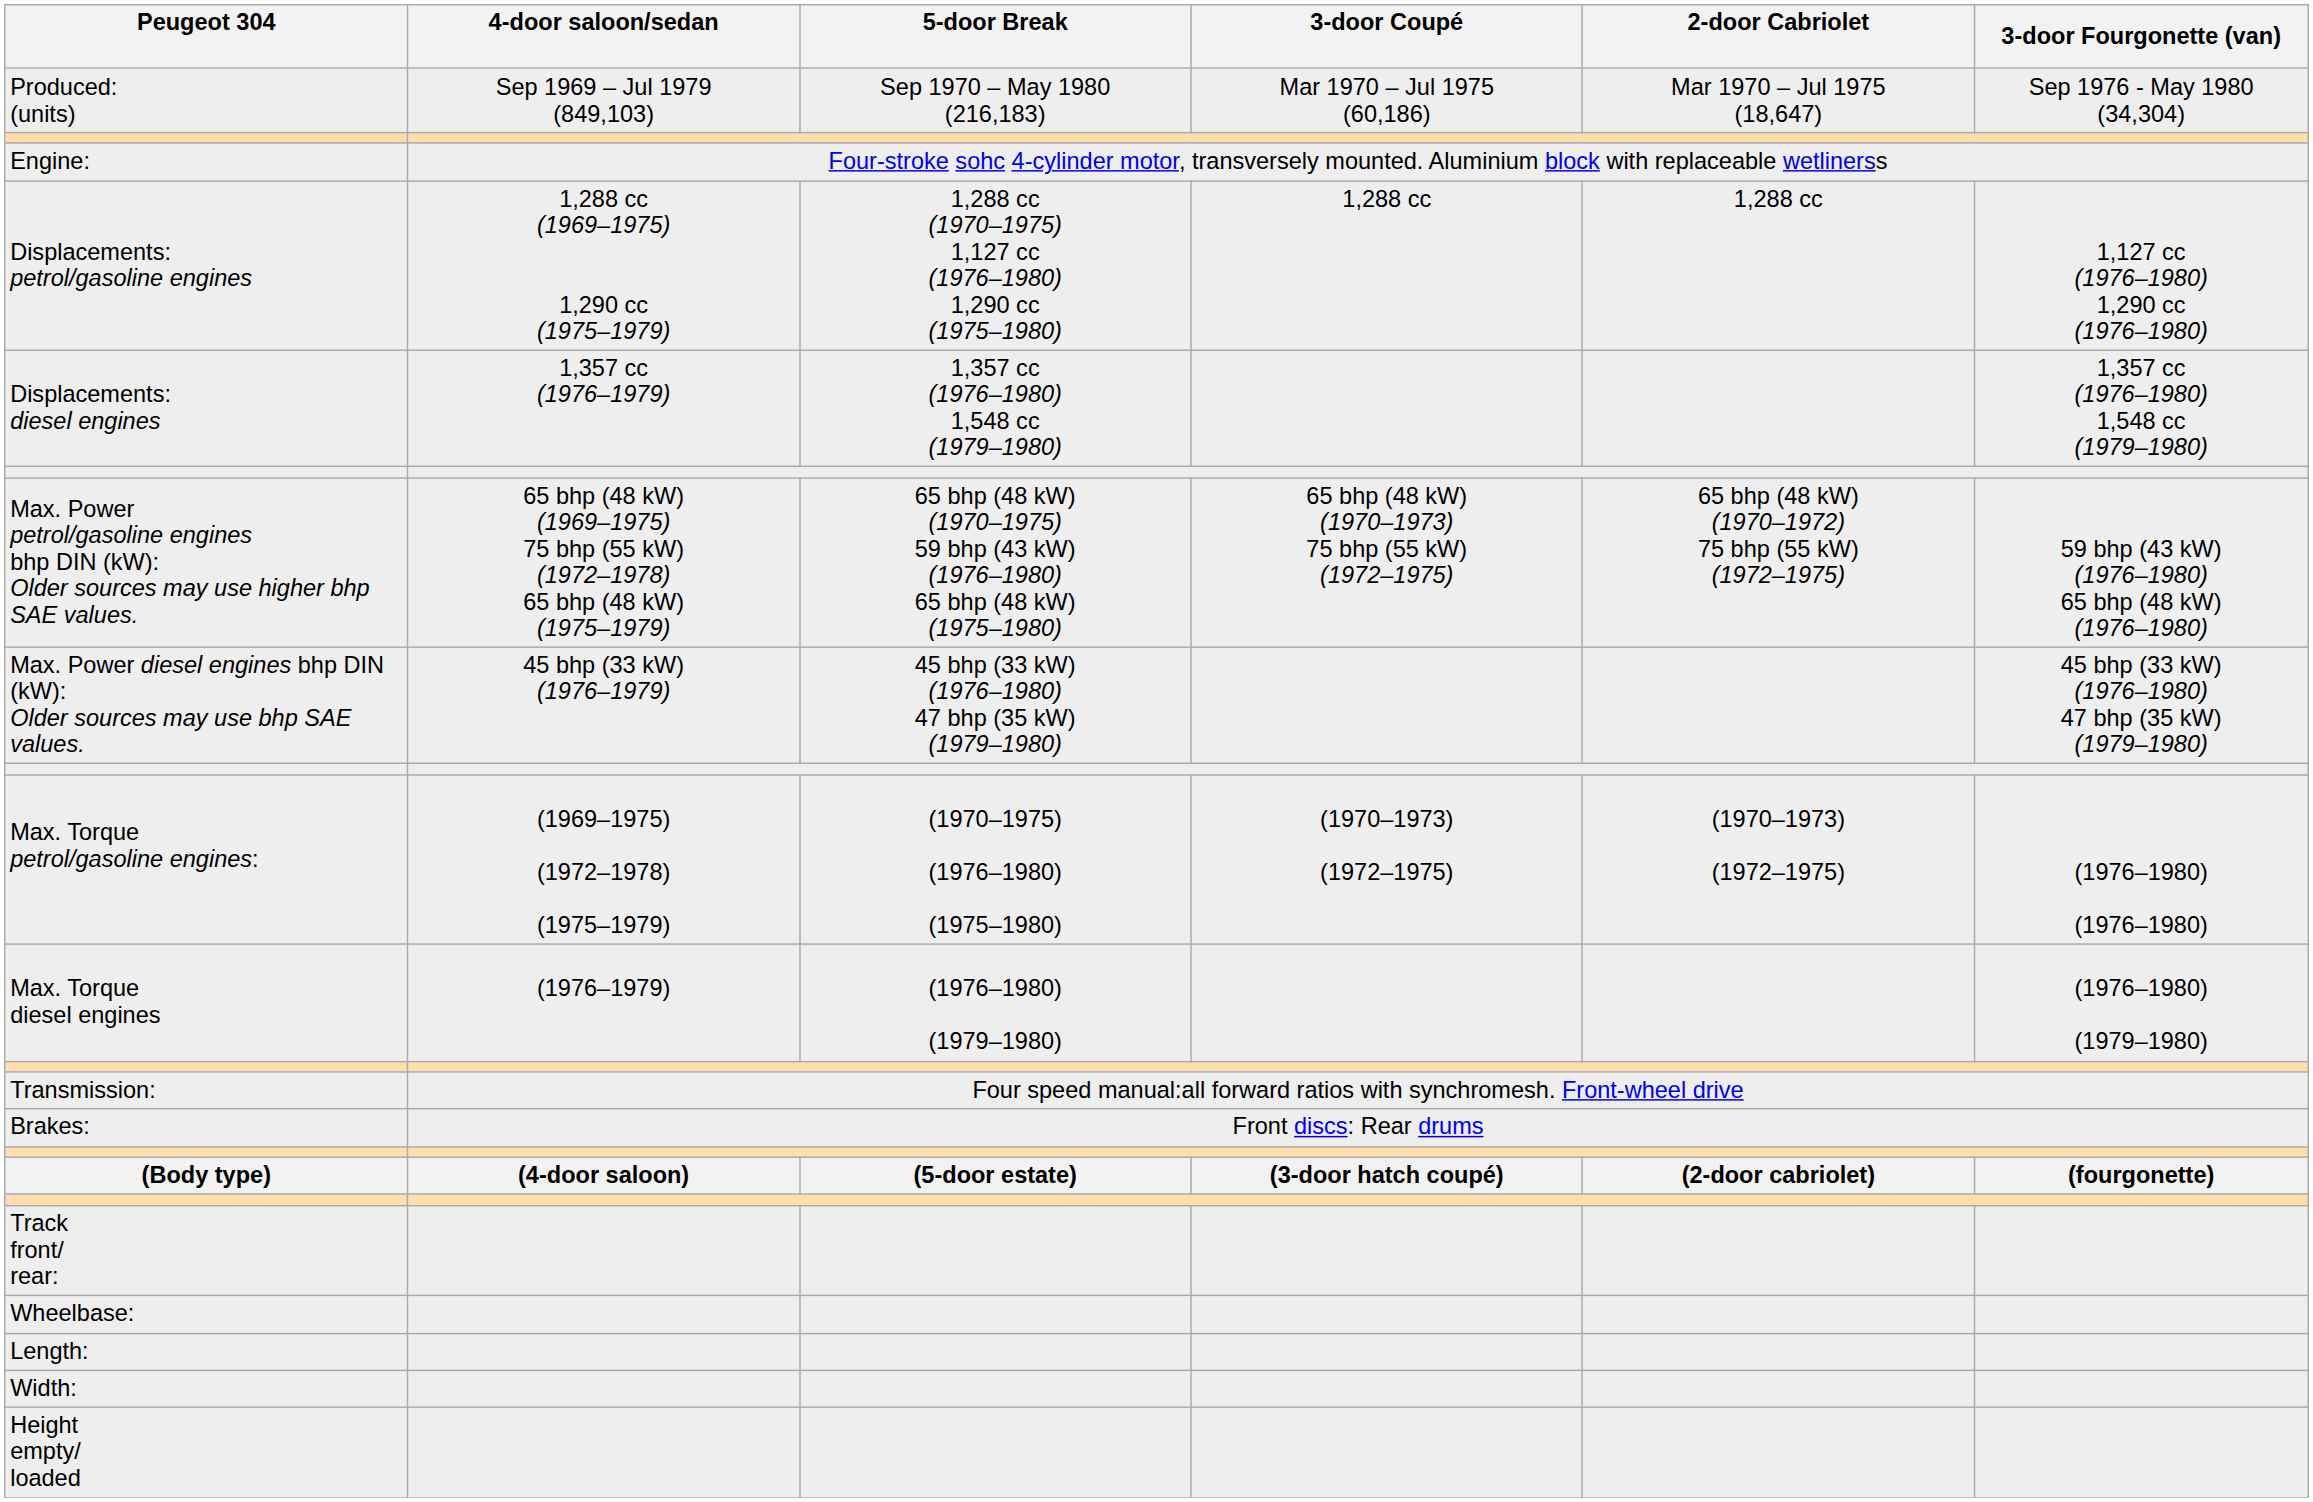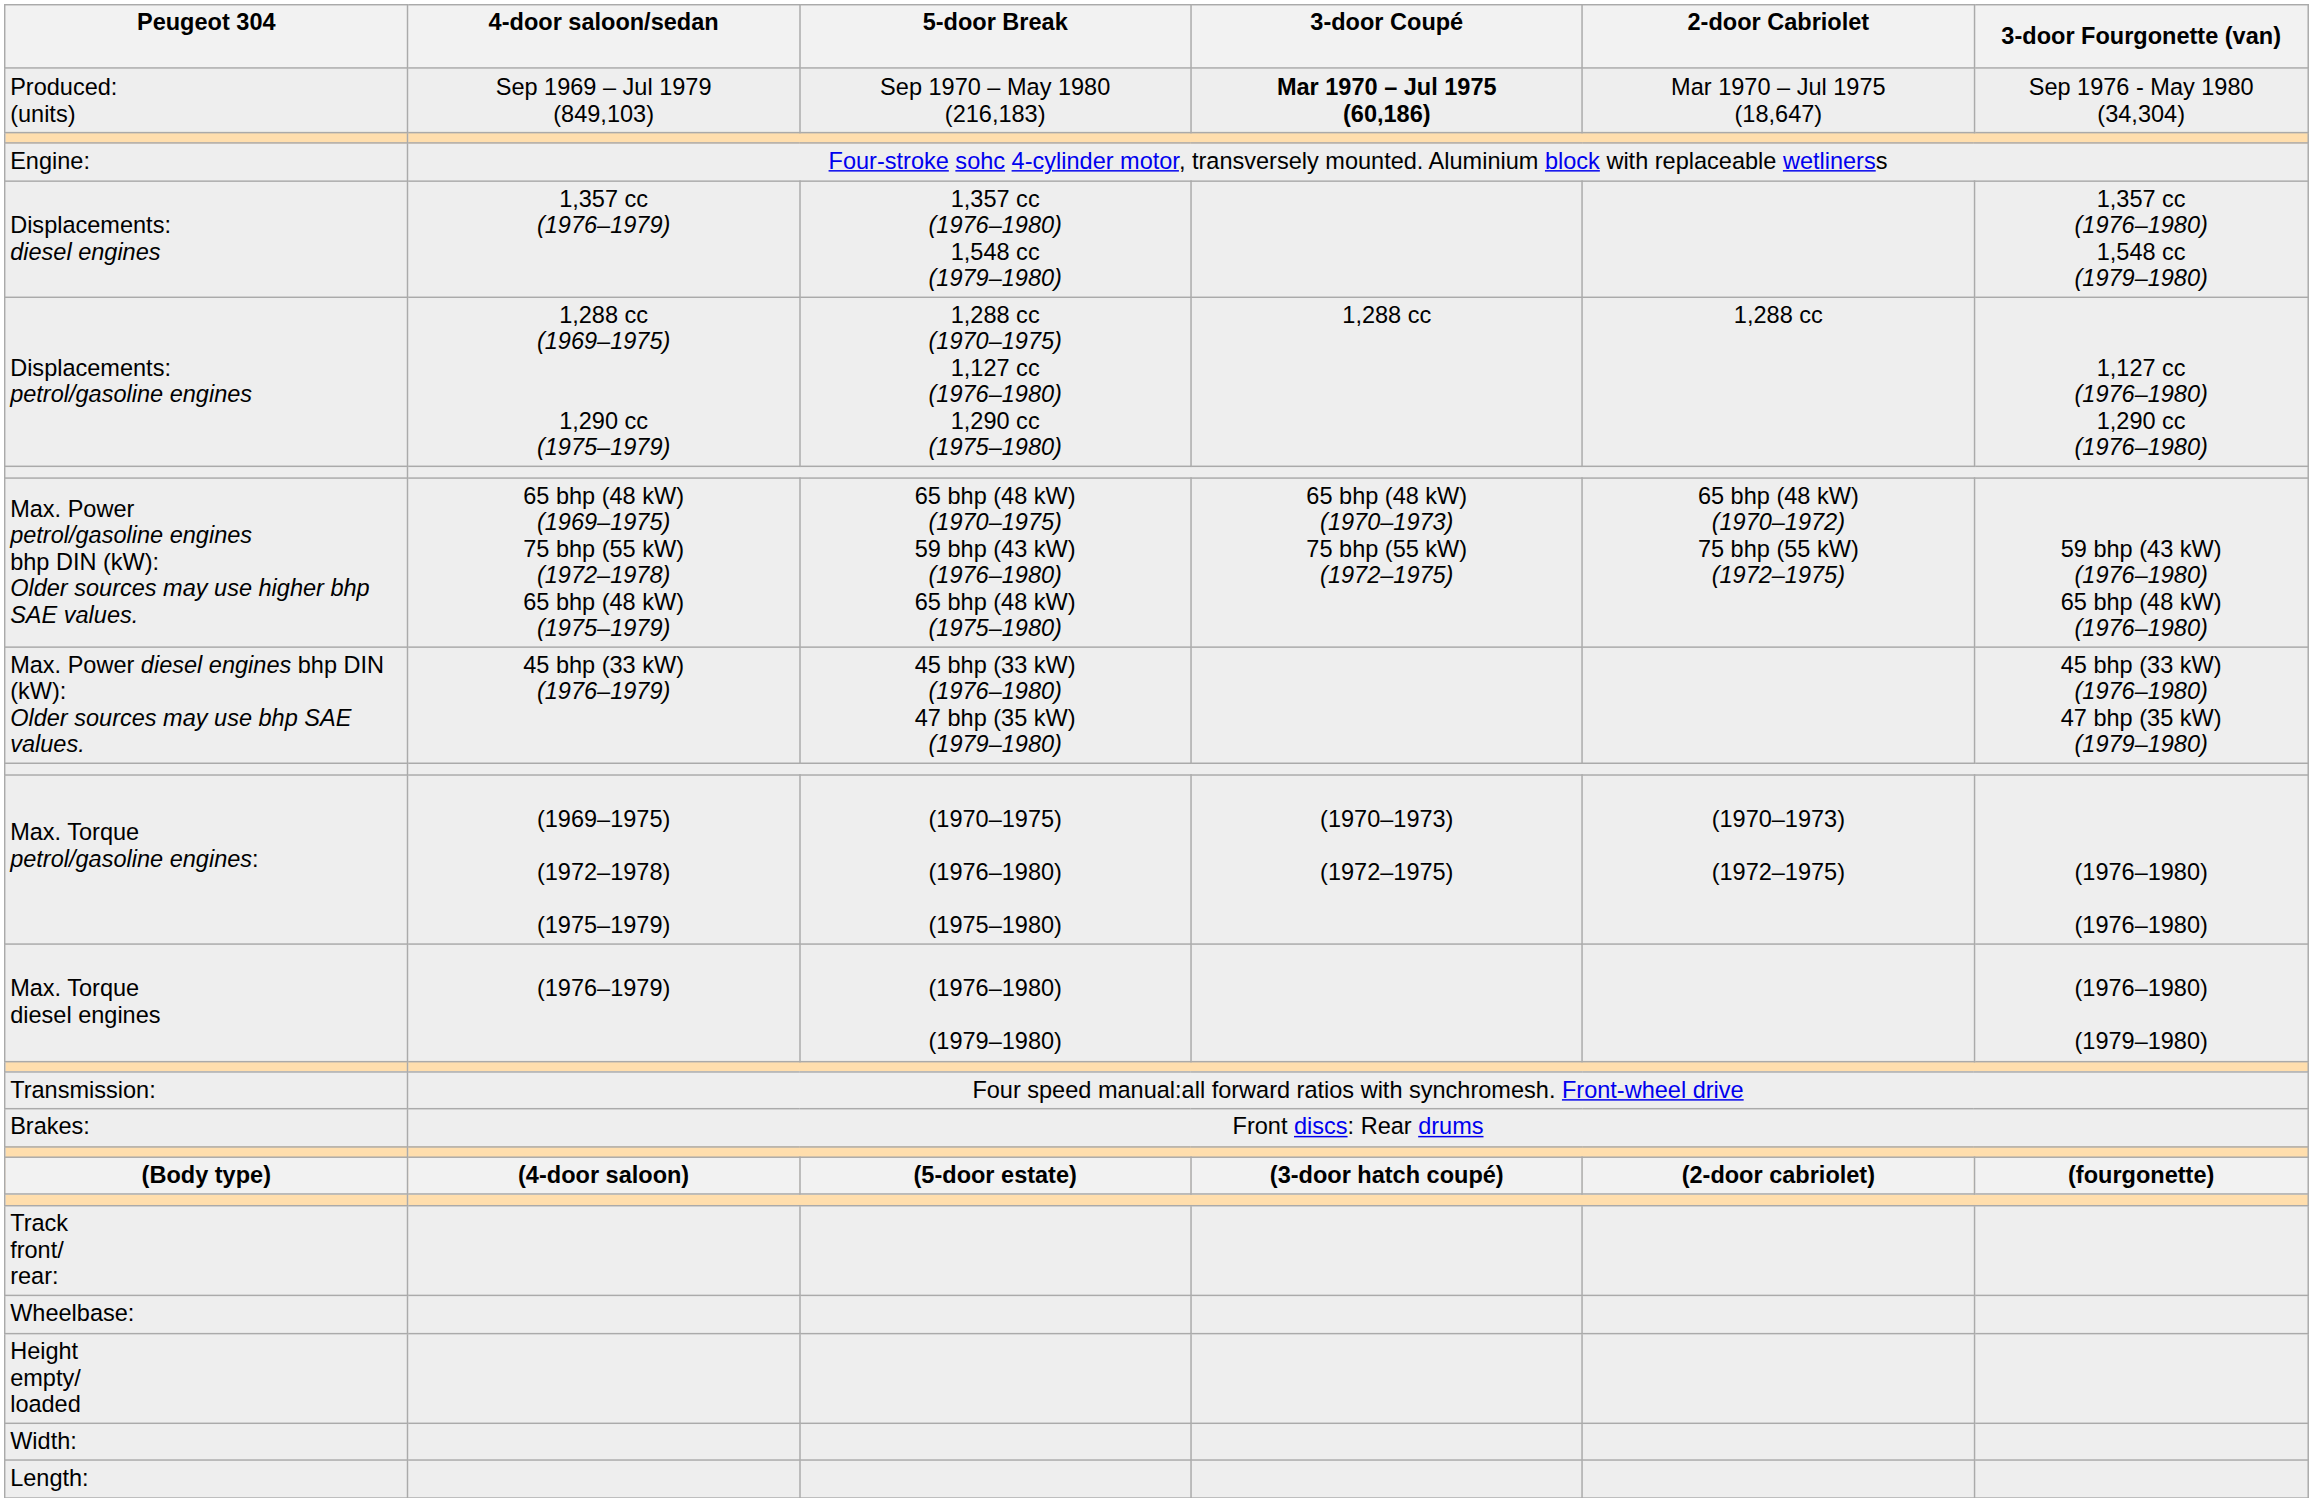 <table class="wikitable">
 <tr>
 <th width="17.5%">Peugeot 304<br><br></th>
 <th width="16.5%">4-door saloon/sedan<br><br></th>
 <th width="16.5%">5-door Break<br><br></th>
 <th width="16.5%">3-door Coupé<br><br></th>
 <th width="16.5%">2-door Cabriolet<br><br></th>
 <th width="16.5%">3-door Fourgonette (van)</th>
 </tr>
 <tr style="background:#EEEEEE;">
 <td>Produced:<br>(units) </td>
 <td align="center">Sep 1969 – Jul 1979<br>(849,103)</td>
 <td align="center">Sep 1970 – May 1980<br>(216,183)</td>
-<td align="center">Mar 1970 – Jul 1975<br>(60,186)</td>
+<td align="center"><strong>Mar 1970 – Jul 1975<br>(60,186)</strong></td>
 <td align="center">Mar 1970 – Jul 1975<br>(18,647)</td>
 <td align="center">Sep 1976  - May 1980<br>(34,304)</td>
 </tr>
 <tr style="background:#FFDEAD;">
 <td></td>
 <td colspan="5" align="center"></td>
 </tr>
 <tr style="background:#EEEEEE;">
 <td>Engine: </td>
 <td colspan="5" align="center"><a href='#'>Four-stroke</a> <a href='#'>sohc</a> <a href='#'>4-cylinder motor</a>, transversely mounted. Aluminium <a href='#'>block</a> with replaceable <a href='#'>wetliners</a>s</td>
 </tr>
 <tr style="background:#EEEEEE;">
+<td>Displacements:<br><em>diesel engines</em>  </td>
+<td align="center">1,357 cc  <br><em>(1976–1979)</em><br><br><br></td>
+<td align="center">1,357 cc  <br><em>(1976–1980)</em><br>1,548 cc  <br><em>(1979–1980)</em></td>
+<td align="center"><br><br><br><br></td>
+<td align="center"><br><br><br><br></td>
+<td align="center">1,357 cc  <br><em>(1976–1980)</em><br>1,548 cc  <br><em>(1979–1980)</em></td>
+</tr>
+<tr style="background:#EEEEEE;">
 <td>Displacements:<br><em>petrol/gasoline engines</em>  </td>
 <td align="center">1,288 cc <br><em>(1969–1975)</em><br><br><br>1,290 cc <br> <em>(1975–1979)</em> <br></td>
 <td align="center">1,288 cc <br><em>(1970–1975)</em><br>1,127 cc<br><em>(1976–1980)</em><br>1,290 cc<br>  <em>(1975–1980)</em></td>
 <td align="center">1,288 cc <br><br><br><br><br><br></td>
 <td align="center">1,288 cc <br><br><br><br><br><br></td>
 <td align="center"><br><br>1,127 cc <br><em>(1976–1980)</em><br>1,290 cc<br>  <em>(1976–1980)</em></td>
-</tr>
-<tr style="background:#EEEEEE;">
-<td>Displacements:<br><em>diesel engines</em>  </td>
-<td align="center">1,357 cc  <br><em>(1976–1979)</em><br><br><br></td>
-<td align="center">1,357 cc  <br><em>(1976–1980)</em><br>1,548 cc  <br><em>(1979–1980)</em></td>
-<td align="center"><br><br><br><br></td>
-<td align="center"><br><br><br><br></td>
-<td align="center">1,357 cc  <br><em>(1976–1980)</em><br>1,548 cc  <br><em>(1979–1980)</em></td>
 </tr>
 <tr style="background:#EEEEEE;">
 <td></td>
 <td colspan="5" align="center"></td>
 </tr>
 <tr style="background:#EEEEEE;">
 <td>Max. Power <br><em>petrol/gasoline engines</em><br>bhp DIN (kW):<br><em>Older sources may use higher bhp SAE values.</em> </td>
 <td align="center">65 bhp (48 kW) <br><em>(1969–1975)<br></em>75 bhp (55 kW) <br><em>(1972–1978)</em><br>65 bhp (48 kW) <br> <em>(1975–1979)</em></td>
 <td align="center">65 bhp (48 kW)  <br><em>(1970–1975)</em><br>59 bhp (43 kW)<br> <em>(1976–1980)</em><br>65 bhp (48 kW)<br> <em>(1975–1980)</em></td>
 <td align="center">65 bhp (48 kW) <br><em>(1970–1973)</em><br>75 bhp (55 kW) <br><em>(1972–1975)</em><br><br><br></td>
 <td align="center">65 bhp (48 kW) <br><em>(1970–1972)</em><br>75 bhp (55 kW)<br><em>(1972–1975)</em><br><br><br></td>
 <td align="center"><br><br>59 bhp (43 kW) <br><em>(1976–1980)</em><br>65 bhp (48 kW)  <br><em>(1976–1980)</em></td>
 </tr>
 <tr style="background:#EEEEEE;">
 <td>Max. Power  <em>diesel engines</em>  bhp DIN (kW):<br> <em>Older sources may use bhp SAE values.</em> </td>
 <td align="center">45 bhp (33 kW)  <br><em>(1976–1979)</em><br><br><br></td>
 <td align="center">45 bhp (33 kW)<br> <em>(1976–1980)</em> <br>47 bhp (35 kW) <br> <em>(1979–1980)</em><br></td>
 <td align="center"></td>
 <td align="center"></td>
 <td align="center">45 bhp (33 kW)<br> <em>(1976–1980)</em> <br>47 bhp (35 kW)<br> <em>(1979–1980)</em><br></td>
 </tr>
 <tr style="background:#EEEEEE;">
 <td></td>
 <td colspan="5" align="center"></td>
 </tr>
 <tr style="background:#EEEEEE;">
 <td>Max. Torque <br><em>petrol/gasoline engines</em>:<br><em> </td>
 <td align="center"><br></em>(1969–1975)<br><em> <br></em>(1972–1978)<em><br> <br> </em>(1975–1979)<em></td>
 <td align="center">  <br></em>(1970–1975)<em><br><br> </em>(1976–1980)<em><br><br> </em>(1975–1980)<em></td>
 <td align="center"> <br></em>(1970–1973)<em><br> <br></em>(1972–1975)<em><br><br><br></td>
 <td align="center"> <br></em>(1970–1973)<em><br><br></em>(1972–1975)<em><br><br><br></td>
 <td align="center"><br><br> <br></em>(1976–1980)<em><br>  <br></em>(1976–1980)<em></td>
 </tr>
 <tr style="background:#EEEEEE;">
 <td>Max. Torque  <br></em>diesel engines<em>  </td>
 <td align="center">  <br></em>(1976–1979)<em><br><br><br></td>
 <td align="center"><br> </em>(1976–1980)<em> <br> <br> </em>(1979–1980)<em></td>
 <td align="center"></td>
 <td align="center"></td>
 <td align="center"><br> </em>(1976–1980)<em> <br><br> </em>(1979–1980)<em></td>
 </tr>
 <tr style="background:#FFDEAD;">
 <td></td>
 <td colspan="5" align="center"></td>
 </tr>
 <tr style="background:#EEEEEE;">
 <td>Transmission: </td>
 <td colspan="5" align="center">Four speed manual:all forward ratios with synchromesh.   <a href='#'>Front-wheel drive</a></td>
 </tr>
 <tr style="background:#EEEEEE;">
 <td>Brakes: </td>
 <td colspan="5" align="center">Front <a href='#'>discs</a>: Rear <a href='#'>drums</a></td>
 </tr>
 <tr style="background:#FFDEAD;">
 <td></td>
 <td colspan="5" align="center"></td>
 </tr>
 <tr style="background:#FFDEAD;">
 <th width="15%"></em>(Body type)<em></th>
 <th width="17%"></em>(4-door saloon)<em><br></th>
 <th width="17%"></em>(5-door estate)<em><br></th>
 <th width="17%"></em>(3-door hatch coupé)<em><br></th>
 <th width="17%"></em>(2-door cabriolet)<em><br></th>
 <th width="17%"></em>(fourgonette)<em></th>
 </tr>
 <tr style="background:#FFDEAD;">
 <td></td>
 <td colspan="5" align="center"></td>
 </tr>
 <tr style="background:#EEEEEE;">
 <td>Track<br>front/<br>rear:</td>
 <td align="center"><br><br> </td>
 <td align="center"><br><br> </td>
 <td align="center"><br><br> </td>
 <td align="center"><br><br> </td>
 <td align="center"><br><br> </td>
 </tr>
 <tr style="background:#EEEEEE;">
 <td>Wheelbase: </td>
 <td align="center"></td>
 <td align="center"></td>
 <td align="center"></td>
 <td align="center"></td>
 <td align="center"></td>
 </tr>
 <tr style="background:#EEEEEE;">
-<td>Length: </td>
-<td align="center"></td>
-<td align="center"></td>
-<td align="center"></td>
-<td align="center"></td>
-<td align="center"></td>
+<td>Height<br>empty/<br>loaded</td>
+<td align="center"><br><br> </td>
+<td align="center"><br><br> </td>
+<td align="center"><br><br> </td>
+<td align="center"><br><br> </td>
+<td align="center"><br><br> </td>
 </tr>
 <tr style="background:#EEEEEE;">
 <td>Width: </td>
 <td align="center"></td>
 <td align="center"></td>
 <td align="center"></td>
 <td align="center"></td>
 <td align="center"></td>
 </tr>
 <tr style="background:#EEEEEE;">
-<td>Height<br>empty/<br>loaded</td>
-<td align="center"><br><br> </td>
-<td align="center"><br><br> </td>
-<td align="center"><br><br> </td>
-<td align="center"><br><br> </td>
-<td align="center"><br><br> </td>
+<td>Length: </td>
+<td align="center"></td>
+<td align="center"></td>
+<td align="center"></td>
+<td align="center"></td>
+<td align="center"></td>
 </tr>
 <tr style="background:#EEEEEE;">
 </tr>
 </table>
